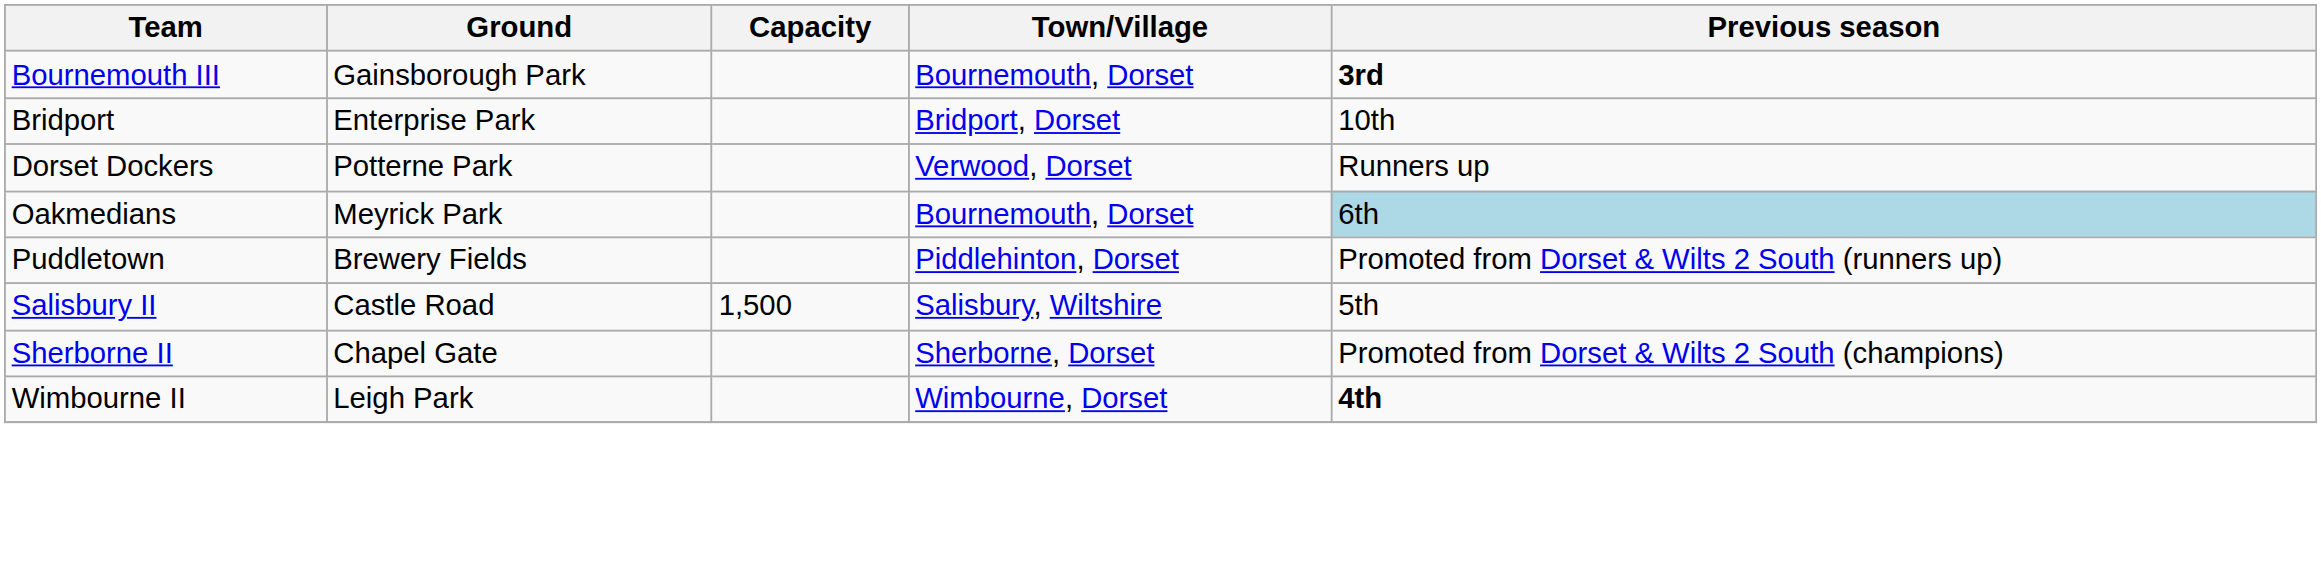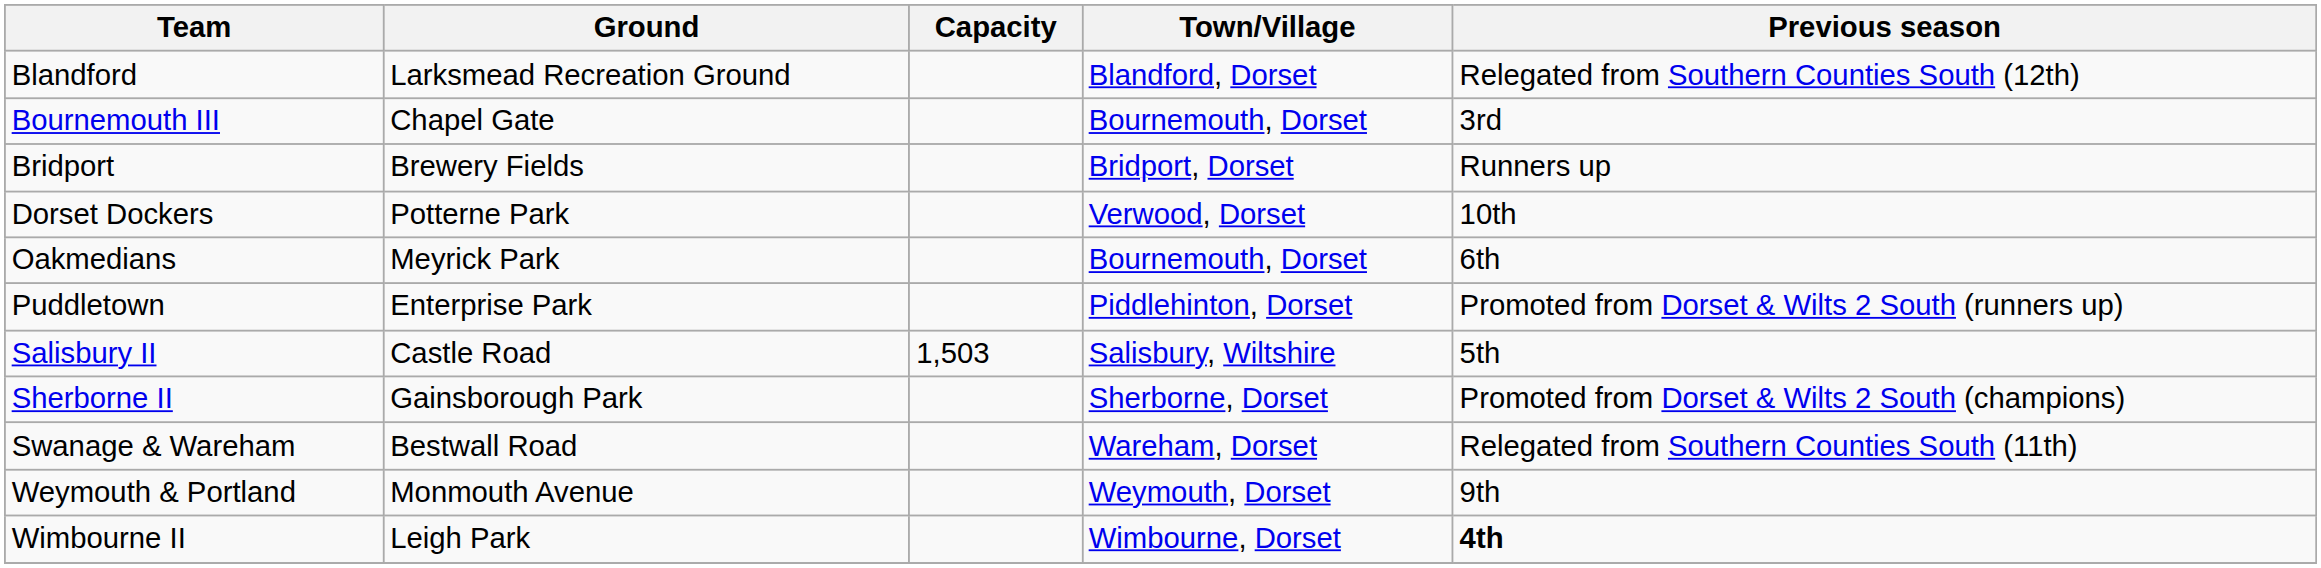 <table class="wikitable sortable" width=100%>
 <tr>
 <th>Team</th>
 <th>Ground</th>
 <th>Capacity</th>
 <th>Town/Village</th>
 <th>Previous season</th>
 </tr>
 <tr>
+<td>Blandford</td>
+<td>Larksmead Recreation Ground</td>
+<td></td>
+<td><a href='#'>Blandford</a>, <a href='#'>Dorset</a></td>
+<td>Relegated from <a href='#'>Southern Counties South</a> (12th)</td>
+</tr>
+<tr>
 <td><a href='#'>Bournemouth III</a></td>
-<td>Gainsborough Park</td>
+<td>Chapel Gate</td>
 <td></td>
 <td><a href='#'>Bournemouth</a>, <a href='#'>Dorset</a></td>
-<td><strong>3rd</strong></td>
+<td>3rd</td>
 </tr>
 <tr>
 <td>Bridport</td>
-<td>Enterprise Park</td>
+<td>Brewery Fields</td>
 <td></td>
 <td><a href='#'>Bridport</a>, <a href='#'>Dorset</a></td>
-<td>10th</td>
+<td>Runners up</td>
 </tr>
 <tr>
 <td>Dorset Dockers</td>
 <td>Potterne Park</td>
 <td></td>
 <td><a href='#'>Verwood</a>, <a href='#'>Dorset</a></td>
-<td>Runners up</td>
+<td>10th</td>
 </tr>
 <tr>
 <td>Oakmedians</td>
 <td>Meyrick Park</td>
 <td></td>
 <td><a href='#'>Bournemouth</a>, <a href='#'>Dorset</a></td>
-<td style="background: lightblue;">6th</td>
+<td>6th</td>
 </tr>
 <tr>
 <td>Puddletown</td>
-<td>Brewery Fields</td>
+<td>Enterprise Park</td>
 <td></td>
 <td><a href='#'>Piddlehinton</a>, <a href='#'>Dorset</a></td>
 <td>Promoted from <a href='#'>Dorset & Wilts 2 South</a> (runners up)</td>
 </tr>
 <tr>
 <td><a href='#'>Salisbury II</a></td>
 <td>Castle Road</td>
-<td>1,500</td>
+<td>1,503</td>
 <td><a href='#'>Salisbury</a>, <a href='#'>Wiltshire</a></td>
 <td>5th</td>
 </tr>
 <tr>
 <td><a href='#'>Sherborne II</a></td>
-<td>Chapel Gate</td>
+<td>Gainsborough Park</td>
 <td></td>
 <td><a href='#'>Sherborne</a>, <a href='#'>Dorset</a></td>
 <td>Promoted from <a href='#'>Dorset & Wilts 2 South</a> (champions)</td>
+</tr>
+<tr>
+<td>Swanage & Wareham</td>
+<td>Bestwall Road</td>
+<td></td>
+<td><a href='#'>Wareham</a>, <a href='#'>Dorset</a></td>
+<td>Relegated from <a href='#'>Southern Counties South</a> (11th)</td>
+</tr>
+<tr>
+<td>Weymouth & Portland</td>
+<td>Monmouth Avenue</td>
+<td></td>
+<td><a href='#'>Weymouth</a>, <a href='#'>Dorset</a></td>
+<td>9th</td>
 </tr>
 <tr>
 <td>Wimbourne II</td>
 <td>Leigh Park</td>
 <td></td>
 <td><a href='#'>Wimbourne</a>, <a href='#'>Dorset</a></td>
 <td><strong>4th</strong></td>
 </tr>
 <tr>
 </tr>
 </table>
